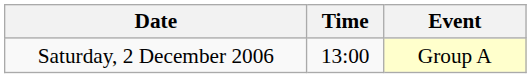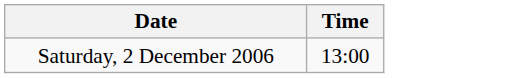 <table class = "wikitable" style="text-align:center;">
 <tr>
 <th width=220>Date</th>
 <th width=50>Time</th>
-<th width=100>Event</th>
 </tr>
 <tr>
 <td>Saturday, 2 December 2006</td>
 <td>13:00</td>
-<td bgcolor=ffffcc>Group A</td>
 </tr>
 </table>
